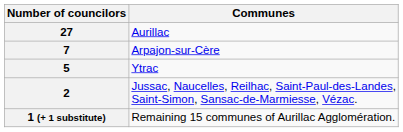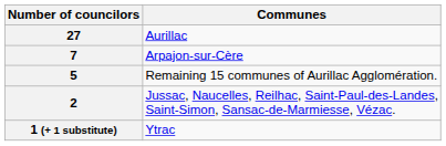 <table class="wikitable">
 <tr>
 <th>Number of councilors</th>
 <th>Communes</th>
 </tr>
 <tr>
 <th>27</th>
 <td><a href='#'>Aurillac</a></td>
 </tr>
 <tr>
 <th>7</th>
 <td><a href='#'>Arpajon-sur-Cère</a></td>
 </tr>
 <tr>
 <th>5</th>
-<td><a href='#'>Ytrac</a></td>
+<td>Remaining 15 communes of Aurillac Agglomération.</td>
 </tr>
 <tr>
 <th>2</th>
 <td><a href='#'>Jussac</a>, <a href='#'>Naucelles</a>, <a href='#'>Reilhac</a>, <a href='#'>Saint-Paul-des-Landes</a>,<br><a href='#'>Saint-Simon</a>, <a href='#'>Sansac-de-Marmiesse</a>, <a href='#'>Vézac</a>.</td>
 </tr>
 <tr>
 <th>1 <small>(+ 1 substitute)</small></th>
-<td>Remaining 15 communes of Aurillac Agglomération.</td>
+<td><a href='#'>Ytrac</a></td>
 </tr>
 </table>
